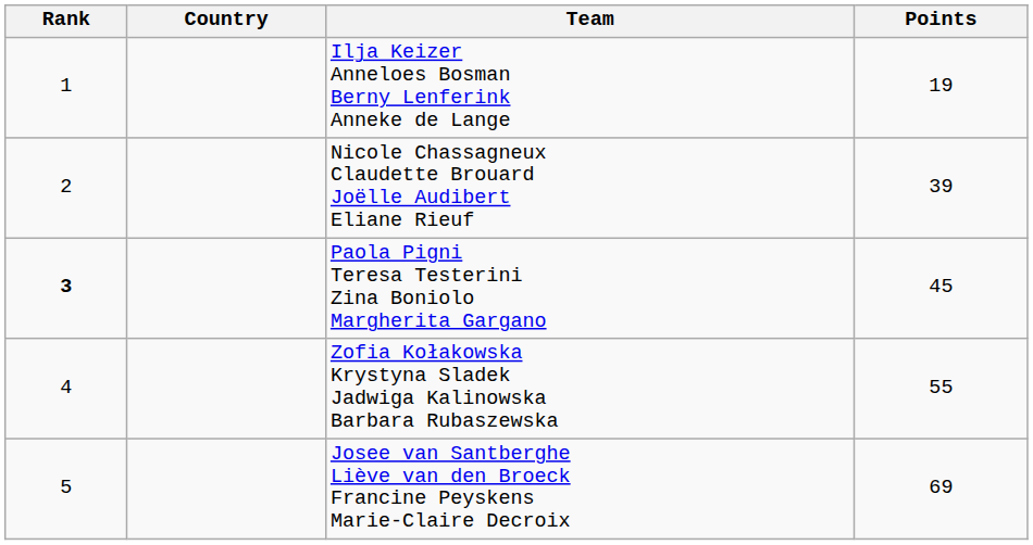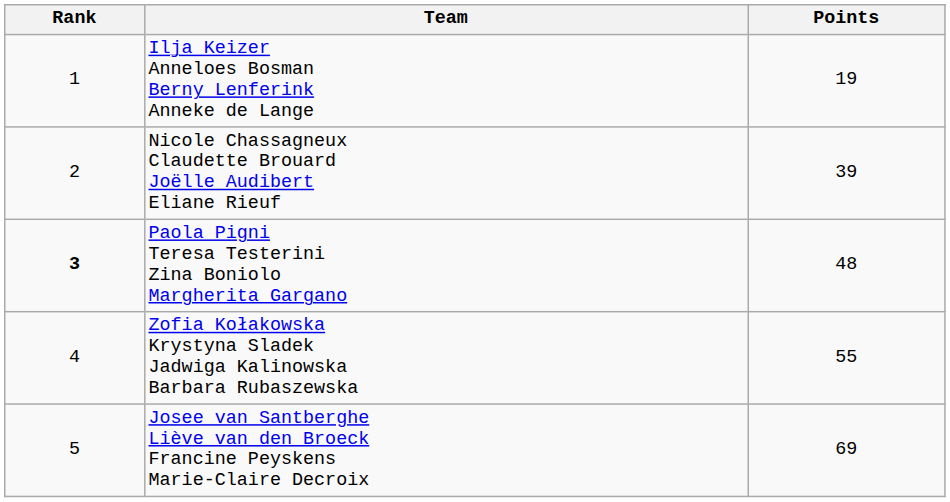 <table class="wikitable sortable" style=" text-align:center; font-size:95%;" width="50%">
 <tr>
 <th>Rank</th>
-<th>Country</th>
 <th>Team</th>
 <th>Points</th>
 </tr>
 <tr>
 <td align=center>1</td>
-<td align=left></td>
 <td align=left><a href='#'>Ilja Keizer</a><br>Anneloes Bosman<br><a href='#'>Berny Lenferink</a><br>Anneke de Lange</td>
 <td>19</td>
 </tr>
 <tr>
 <td align=center>2</td>
-<td align=left></td>
 <td align=left>Nicole Chassagneux<br>Claudette Brouard<br><a href='#'>Joëlle Audibert</a><br>Eliane Rieuf</td>
 <td>39</td>
 </tr>
 <tr>
 <td align=center><strong>3</strong></td>
-<td align=left></td>
 <td align=left><a href='#'>Paola Pigni</a><br>Teresa Testerini<br>Zina Boniolo<br><a href='#'>Margherita Gargano</a></td>
-<td>45</td>
+<td>48</td>
 </tr>
 <tr>
 <td align=center>4</td>
-<td align=left></td>
 <td align=left><a href='#'>Zofia Kołakowska</a><br>Krystyna Sladek<br>Jadwiga Kalinowska<br>Barbara Rubaszewska</td>
 <td>55</td>
 </tr>
 <tr>
 <td align=center>5</td>
-<td align=left></td>
 <td align=left><a href='#'>Josee van Santberghe</a><br><a href='#'>Liève van den Broeck</a><br>Francine Peyskens<br>Marie-Claire Decroix</td>
 <td>69</td>
 </tr>
 </table>
